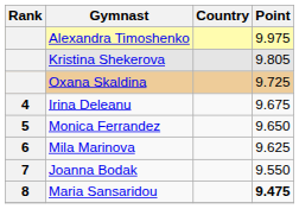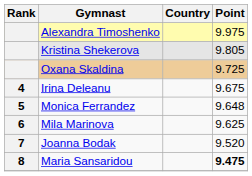 <table class="wikitable sortable">
 <tr>
 <th>Rank</th>
 <th>Gymnast</th>
 <th>Country</th>
 <th>Point</th>
 </tr>
 <tr bgcolor=fffcaf>
 <th></th>
 <td><a href='#'>Alexandra Timoshenko</a></td>
 <td></td>
 <td>9.975</td>
 </tr>
 <tr bgcolor=e5e5e5>
 <th></th>
 <td><a href='#'>Kristina Shekerova</a></td>
 <td></td>
 <td>9.805</td>
 </tr>
 <tr bgcolor=eecc99>
 <th></th>
 <td><a href='#'>Oxana Skaldina</a></td>
 <td></td>
 <td>9.725</td>
 </tr>
 <tr>
 <th>4</th>
 <td><a href='#'>Irina Deleanu</a></td>
 <td></td>
 <td>9.675</td>
 </tr>
 <tr>
 <th>5</th>
 <td><a href='#'>Monica Ferrandez</a></td>
 <td></td>
-<td>9.650</td>
+<td>9.648</td>
 </tr>
 <tr>
 <th>6</th>
 <td><a href='#'>Mila Marinova</a></td>
 <td></td>
 <td>9.625</td>
 </tr>
 <tr>
 <th>7</th>
 <td><a href='#'>Joanna Bodak</a></td>
 <td></td>
-<td>9.550</td>
+<td>9.520</td>
 </tr>
 <tr>
 <th>8</th>
 <td><a href='#'>Maria Sansaridou</a></td>
 <td></td>
 <td><strong>9.475</strong></td>
 </tr>
 <tr>
 </tr>
 </table>
